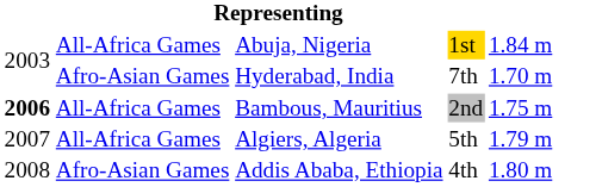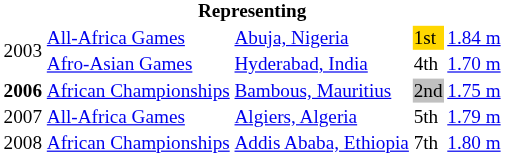 <table>
 <tr>
 <th colspan="6">Representing </th>
 </tr>
 <tr>
 <td rowspan=2>2003</td>
 <td><a href='#'>All-Africa Games</a></td>
 <td><a href='#'>Abuja, Nigeria</a></td>
 <td bgcolor=gold>1st</td>
 <td><a href='#'>1.84 m</a></td>
 </tr>
 <tr>
 <td><a href='#'>Afro-Asian Games</a></td>
 <td><a href='#'>Hyderabad, India</a></td>
-<td>7th</td>
+<td>4th</td>
 <td><a href='#'>1.70 m</a></td>
 </tr>
 <tr>
 <td><strong>2006</strong></td>
-<td><a href='#'>All-Africa Games</a></td>
+<td><a href='#'>African Championships</a></td>
 <td><a href='#'>Bambous, Mauritius</a></td>
 <td bgcolor=silver>2nd</td>
 <td><a href='#'>1.75 m</a></td>
 </tr>
 <tr>
 <td>2007</td>
 <td><a href='#'>All-Africa Games</a></td>
 <td><a href='#'>Algiers, Algeria</a></td>
 <td>5th</td>
 <td><a href='#'>1.79 m</a></td>
 </tr>
 <tr>
 <td>2008</td>
-<td><a href='#'>Afro-Asian Games</a></td>
+<td><a href='#'>African Championships</a></td>
 <td><a href='#'>Addis Ababa, Ethiopia</a></td>
-<td>4th</td>
+<td>7th</td>
 <td><a href='#'>1.80 m</a></td>
 </tr>
 </table>
